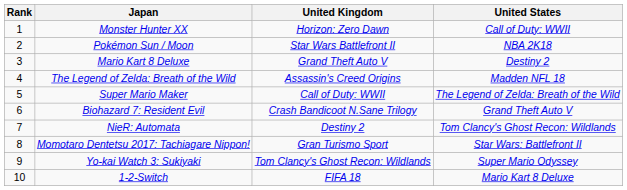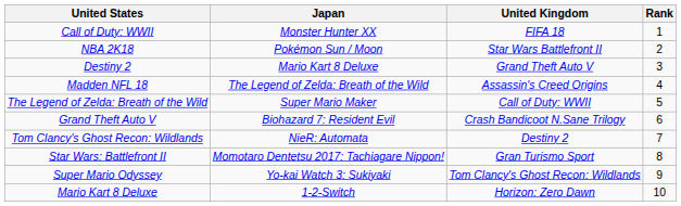 <table class="wikitable sortable" style="text-align:center">
 <tr>
-<th>Rank</th>
+<th>United States</th>
 <th>Japan</th>
 <th>United Kingdom</th>
-<th>United States</th>
+<th>Rank</th>
 </tr>
 <tr>
+<td><em><a href='#'>Call of Duty: WWII</a></em></td>
+<td><em><a href='#'>Monster Hunter XX</a></em></td>
+<td><em><a href='#'>FIFA 18</a></em></td>
 <td>1</td>
-<td><em><a href='#'>Monster Hunter XX</a></em></td>
-<td><em><a href='#'>Horizon: Zero Dawn</a></em></td>
-<td><em><a href='#'>Call of Duty: WWII</a></em></td>
 </tr>
 <tr>
-<td>2</td>
+<td><em><a href='#'>NBA 2K18</a></em></td>
 <td><em><a href='#'>Pokémon Sun / Moon</a></em></td>
 <td><em><a href='#'>Star Wars Battlefront II</a></em></td>
-<td><em><a href='#'>NBA 2K18</a></em></td>
+<td>2</td>
 </tr>
 <tr>
-<td>3</td>
+<td><em><a href='#'>Destiny 2</a></em></td>
 <td><em><a href='#'>Mario Kart 8 Deluxe</a></em></td>
 <td><em><a href='#'>Grand Theft Auto V</a></em></td>
-<td><em><a href='#'>Destiny 2</a></em></td>
+<td>3</td>
 </tr>
 <tr>
-<td>4</td>
+<td><em><a href='#'>Madden NFL 18</a></em></td>
 <td><em><a href='#'>The Legend of Zelda: Breath of the Wild</a></em></td>
 <td><em><a href='#'>Assassin's Creed Origins</a></em></td>
-<td><em><a href='#'>Madden NFL 18</a></em></td>
+<td>4</td>
 </tr>
 <tr>
-<td>5</td>
+<td><em><a href='#'>The Legend of Zelda: Breath of the Wild</a></em></td>
 <td><em><a href='#'>Super Mario Maker</a></em></td>
 <td><em><a href='#'>Call of Duty: WWII</a></em></td>
-<td><em><a href='#'>The Legend of Zelda: Breath of the Wild</a></em></td>
+<td>5</td>
 </tr>
 <tr>
-<td>6</td>
+<td><em><a href='#'>Grand Theft Auto V</a></em></td>
 <td><em><a href='#'>Biohazard 7: Resident Evil</a></em></td>
 <td><em><a href='#'>Crash Bandicoot N.Sane Trilogy</a></em></td>
-<td><em><a href='#'>Grand Theft Auto V</a></em></td>
+<td>6</td>
 </tr>
 <tr>
-<td>7</td>
+<td><em><a href='#'>Tom Clancy's Ghost Recon: Wildlands</a></em></td>
 <td><em><a href='#'>NieR: Automata</a></em></td>
 <td><em><a href='#'>Destiny 2</a></em></td>
-<td><em><a href='#'>Tom Clancy's Ghost Recon: Wildlands</a></em></td>
+<td>7</td>
 </tr>
 <tr>
-<td>8</td>
+<td><em><a href='#'>Star Wars: Battlefront II</a></em></td>
 <td><em><a href='#'>Momotaro Dentetsu 2017: Tachiagare Nippon!</a></em></td>
 <td><em><a href='#'>Gran Turismo Sport</a></em></td>
-<td><em><a href='#'>Star Wars: Battlefront II</a></em></td>
+<td>8</td>
 </tr>
 <tr>
-<td>9</td>
+<td><em><a href='#'>Super Mario Odyssey</a></em></td>
 <td><em><a href='#'>Yo-kai Watch 3: Sukiyaki</a></em></td>
 <td><em><a href='#'>Tom Clancy's Ghost Recon: Wildlands</a></em></td>
-<td><em><a href='#'>Super Mario Odyssey</a></em></td>
+<td>9</td>
 </tr>
 <tr>
+<td><em><a href='#'>Mario Kart 8 Deluxe</a></em></td>
+<td><em><a href='#'>1-2-Switch</a></em></td>
+<td><em><a href='#'>Horizon: Zero Dawn</a></em></td>
 <td>10</td>
-<td><em><a href='#'>1-2-Switch</a></em></td>
-<td><em><a href='#'>FIFA 18</a></em></td>
-<td><em><a href='#'>Mario Kart 8 Deluxe</a></em></td>
 </tr>
 </table>
